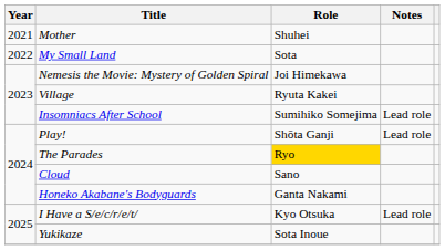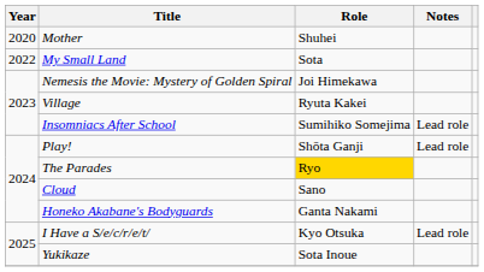 <table class="wikitable sortable">
 <tr>
 <th>Year</th>
 <th>Title</th>
 <th>Role</th>
 <th class="unsortable">Notes</th>
 <th class = "unsortable"></th>
 </tr>
 <tr>
-<td>2021</td>
+<td>2020</td>
 <td><em>Mother</em></td>
 <td>Shuhei</td>
 <td></td>
 <td></td>
 </tr>
 <tr>
 <td>2022</td>
 <td><em><a href='#'>My Small Land</a></em></td>
 <td>Sota</td>
 <td></td>
 <td></td>
 </tr>
 <tr>
 <td rowspan=3>2023</td>
 <td><em>Nemesis the Movie: Mystery of Golden Spiral</em></td>
 <td>Joi Himekawa</td>
 <td></td>
 <td></td>
 </tr>
 <tr>
 <td><em>Village</em></td>
 <td>Ryuta Kakei</td>
 <td></td>
 <td></td>
 </tr>
 <tr>
 <td><em><a href='#'>Insomniacs After School</a></em></td>
 <td>Sumihiko Somejima</td>
 <td>Lead role</td>
 <td></td>
 </tr>
 <tr>
 <td rowspan=4>2024</td>
 <td><em>Play!</em></td>
 <td>Shōta Ganji</td>
 <td>Lead role</td>
 <td></td>
 </tr>
 <tr>
 <td><em>The Parades</em></td>
 <td style="background: gold;">Ryo</td>
 <td></td>
 <td></td>
 </tr>
 <tr>
 <td><em><a href='#'>Cloud</a></em></td>
 <td>Sano</td>
 <td></td>
 <td></td>
 </tr>
 <tr>
 <td><em><a href='#'>Honeko Akabane's Bodyguards</a></em></td>
 <td>Ganta Nakami</td>
 <td></td>
 <td></td>
 </tr>
 <tr>
 <td rowspan=2>2025</td>
 <td><em>I Have a S/e/c/r/e/t/</em></td>
 <td>Kyo Otsuka</td>
 <td>Lead role</td>
 <td></td>
 </tr>
 <tr>
 <td><em>Yukikaze</em></td>
 <td>Sota Inoue</td>
 <td></td>
 <td></td>
 </tr>
 <tr>
 </tr>
 </table>
